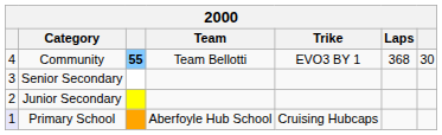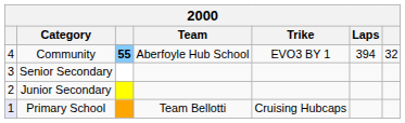 <table class="wikitable" style="font-size: 85%; text-align:center">
 <tr>
 <th colspan="7" width="300"><big>2000</big></th>
 </tr>
 <tr>
 <th style="background:#ccfwidth:2.5%"></th>
 <th style="background:#ccfwidth:19%">Category</th>
 <th valign="middle" style="background:#ccfwidth:3.5%"></th>
 <th style="background:#ccfwidth:32%">Team</th>
 <th style="background:#ccfwidth:32%">Trike</th>
 <th style="background:#ccfwidth:5%">Laps</th>
 <th style="background:#ccfwidth:6%"></th>
 </tr>
 <tr>
 <td>4</td>
 <td>Community</td>
 <td bgcolor=#82CAFF><strong>55</strong></td>
-<td> Team Bellotti</td>
+<td> Aberfoyle Hub School</td>
 <td>EVO3 BY 1</td>
-<td>368</td>
-<td>30</td>
+<td>394</td>
+<td>32</td>
 </tr>
 <tr>
 <td>3</td>
 <td>Senior Secondary</td>
 <td bgcolor="#FFFFFF"></td>
 <td></td>
 <td></td>
 <td></td>
 <td></td>
 </tr>
 <tr>
 <td>2</td>
 <td>Junior Secondary</td>
 <td bgcolor="#FFFF00"></td>
 <td></td>
 <td></td>
 <td></td>
 <td></td>
 </tr>
 <tr>
 <td style="background: lavender;">1</td>
 <td>Primary School</td>
 <td bgcolor="#FFA500"></td>
-<td> Aberfoyle Hub School</td>
+<td> Team Bellotti</td>
 <td>Cruising Hubcaps</td>
 <td></td>
 <td></td>
 </tr>
 </table>
